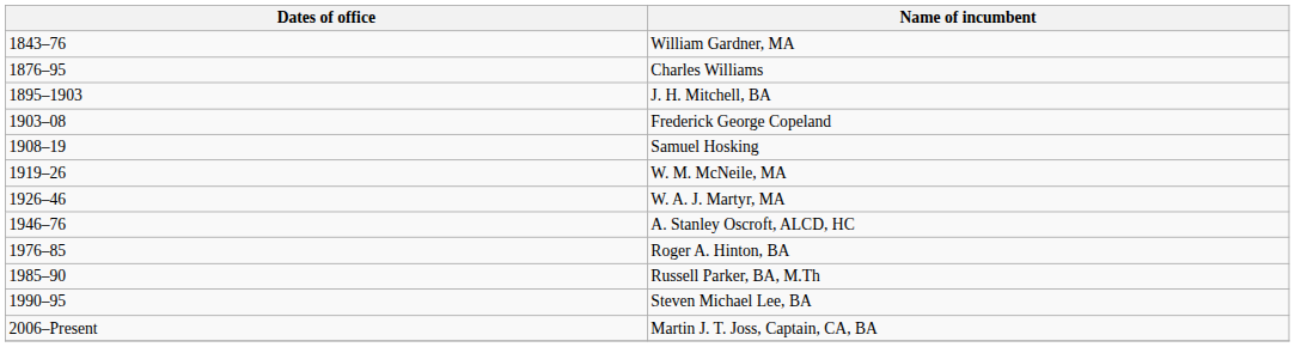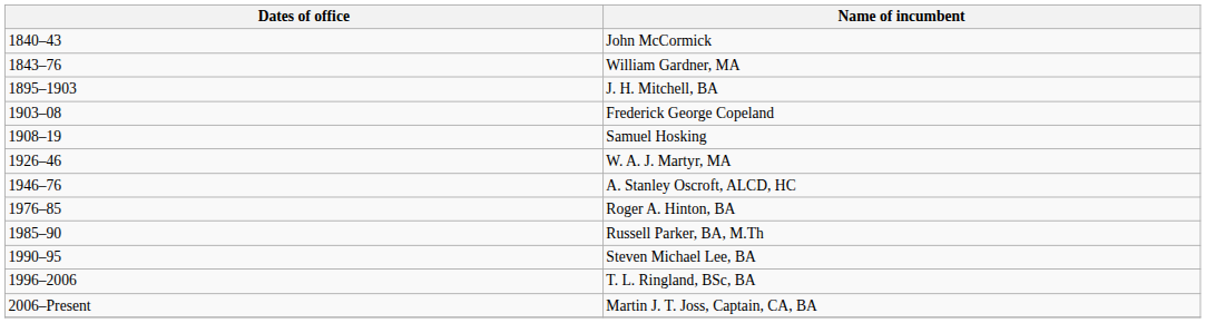 <table width=100% class="wikitable">
 <tr>
 <th width=10%>Dates of office</th>
 <th width=10%>Name of incumbent</th>
 </tr>
 <tr>
+<td align="left">1840–43</td>
+<td align="left">John McCormick</td>
+</tr>
+<tr>
 <td align="left">1843–76</td>
 <td align="left">William Gardner, MA</td>
-</tr>
-<tr>
-<td align="left">1876–95</td>
-<td align="left">Charles Williams</td>
 </tr>
 <tr>
 <td align="left">1895–1903</td>
 <td align="left">J. H. Mitchell, BA</td>
 </tr>
 <tr>
 <td align="left">1903–08</td>
 <td align="left">Frederick George Copeland</td>
 </tr>
 <tr>
 <td align="left">1908–19</td>
 <td Align="left">Samuel Hosking</td>
-</tr>
-<tr>
-<td align="left">1919–26</td>
-<td Align="left">W. M. McNeile, MA</td>
 </tr>
 <tr>
 <td align="left">1926–46</td>
 <td align="left">W. A. J. Martyr, MA</td>
 </tr>
 <tr>
 <td align="left">1946–76</td>
 <td align="left">A. Stanley Oscroft, ALCD, HC</td>
 </tr>
 <tr>
 <td align="left">1976–85</td>
 <td align="left">Roger A. Hinton, BA</td>
 </tr>
 <tr>
 <td align="left">1985–90</td>
 <td align="left">Russell Parker, BA, M.Th</td>
 </tr>
 <tr>
 <td align="left">1990–95</td>
 <td align="left">Steven Michael Lee, BA</td>
 </tr>
 <tr>
+<td align="left">1996–2006</td>
+<td align="left">T. L. Ringland, BSc, BA</td>
+</tr>
+<tr>
 <td align="left">2006–Present</td>
 <td align="left">Martin J. T. Joss, Captain, CA, BA</td>
 </tr>
 <tr>
 </tr>
 </table>
